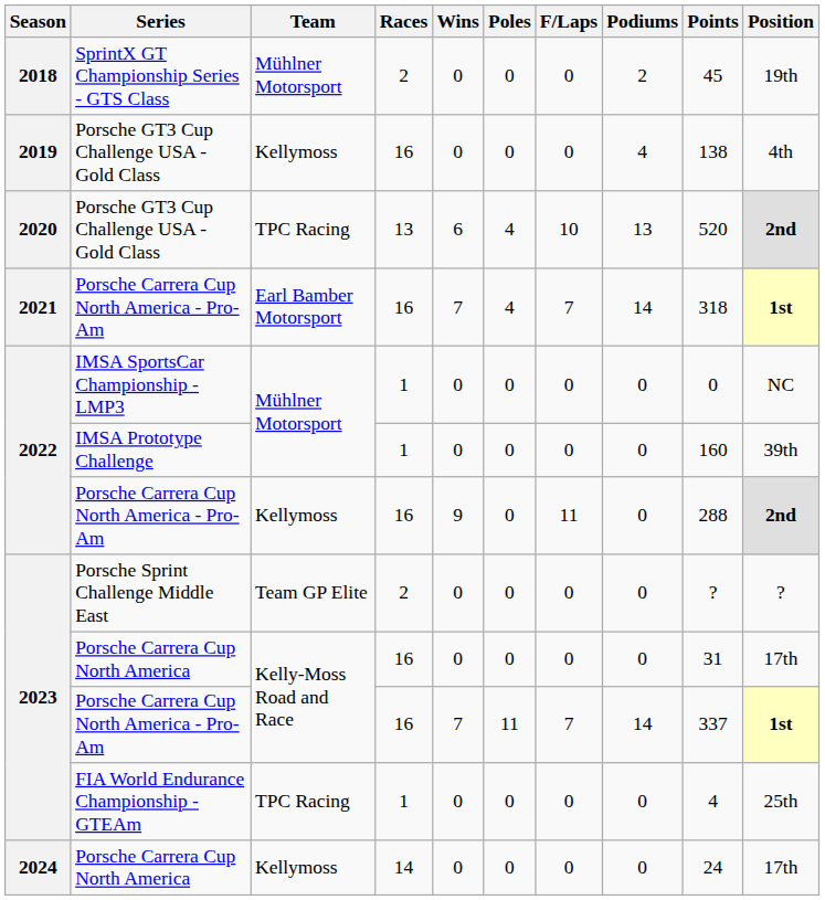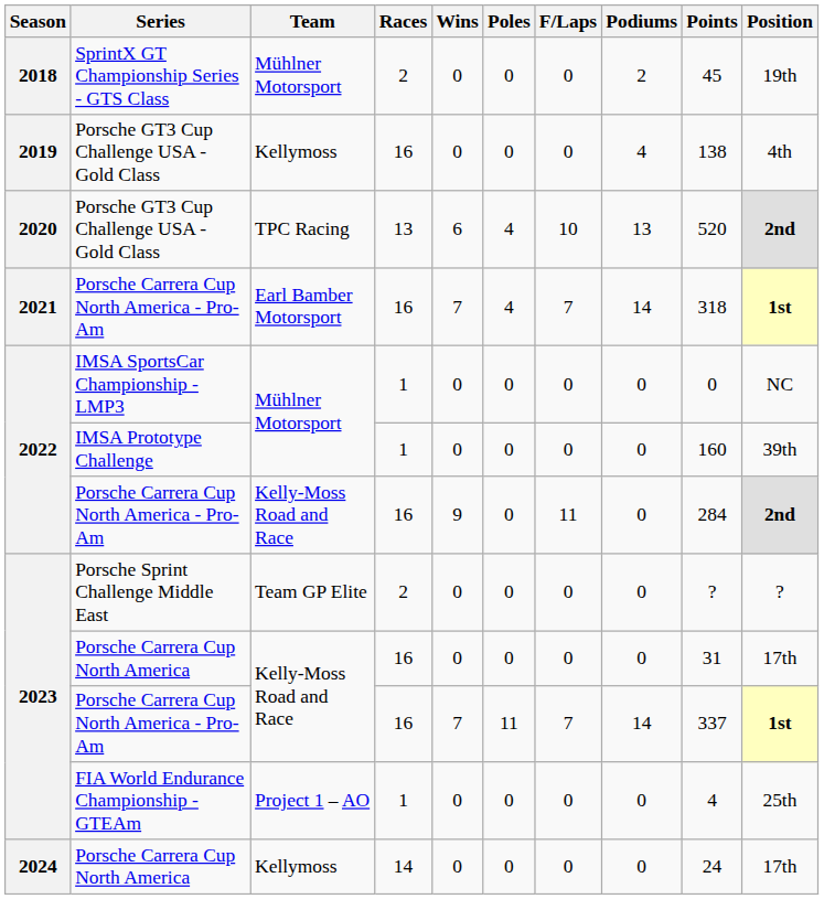 <table class="wikitable" style="font-size: 90%; text-align:center">
 <tr>
 <th>Season</th>
 <th>Series</th>
 <th>Team</th>
 <th>Races</th>
 <th>Wins</th>
 <th>Poles</th>
 <th>F/Laps</th>
 <th>Podiums</th>
 <th>Points</th>
 <th>Position</th>
 </tr>
 <tr>
 <th>2018</th>
 <td align=left><a href='#'>SprintX GT Championship Series - GTS Class</a></td>
 <td align=left><a href='#'>Mühlner Motorsport</a></td>
 <td>2</td>
 <td>0</td>
 <td>0</td>
 <td>0</td>
 <td>2</td>
 <td>45</td>
 <td>19th</td>
 </tr>
 <tr>
 <th>2019</th>
 <td align=left>Porsche GT3 Cup Challenge USA - Gold Class</td>
 <td align=left>Kellymoss</td>
 <td>16</td>
 <td>0</td>
 <td>0</td>
 <td>0</td>
 <td>4</td>
 <td>138</td>
 <td>4th</td>
 </tr>
 <tr>
 <th>2020</th>
 <td align=left>Porsche GT3 Cup Challenge USA - Gold Class</td>
 <td align=left>TPC Racing</td>
 <td>13</td>
 <td>6</td>
 <td>4</td>
 <td>10</td>
 <td>13</td>
 <td>520</td>
 <td style="background-color:#dfdfdf"><strong>2nd</strong></td>
 </tr>
 <tr>
 <th>2021</th>
 <td align=left><a href='#'>Porsche Carrera Cup North America - Pro-Am</a></td>
 <td align=left><a href='#'>Earl Bamber Motorsport</a></td>
 <td>16</td>
 <td>7</td>
 <td>4</td>
 <td>7</td>
 <td>14</td>
 <td>318</td>
 <td style="background-color:#ffffbf"><strong>1st</strong></td>
 </tr>
 <tr>
 <th rowspan=3>2022</th>
 <td align=left><a href='#'>IMSA SportsCar Championship - LMP3</a></td>
 <td rowspan=2 align=left><a href='#'>Mühlner Motorsport</a></td>
 <td>1</td>
 <td>0</td>
 <td>0</td>
 <td>0</td>
 <td>0</td>
 <td>0</td>
 <td>NC</td>
 </tr>
 <tr>
 <td align=left><a href='#'>IMSA Prototype Challenge</a></td>
 <td>1</td>
 <td>0</td>
 <td>0</td>
 <td>0</td>
 <td>0</td>
 <td>160</td>
 <td>39th</td>
 </tr>
 <tr>
 <td align=left><a href='#'>Porsche Carrera Cup North America - Pro-Am</a></td>
-<td align=left>Kellymoss</td>
+<td align=left><a href='#'>Kelly-Moss Road and Race</a></td>
 <td>16</td>
 <td>9</td>
 <td>0</td>
 <td>11</td>
 <td>0</td>
-<td>288</td>
+<td>284</td>
 <td style="background-color:#dfdfdf"><strong>2nd</strong></td>
 </tr>
 <tr>
 <th rowspan="4">2023</th>
 <td align=left>Porsche Sprint Challenge Middle East</td>
 <td align=left>Team GP Elite</td>
 <td>2</td>
 <td>0</td>
 <td>0</td>
 <td>0</td>
 <td>0</td>
 <td>?</td>
 <td>?</td>
 </tr>
 <tr>
 <td align=left><a href='#'>Porsche Carrera Cup North America</a></td>
 <td rowspan="2" align=left>Kelly-Moss Road and Race</td>
 <td>16</td>
 <td>0</td>
 <td>0</td>
 <td>0</td>
 <td>0</td>
 <td>31</td>
 <td>17th</td>
 </tr>
 <tr>
 <td align="left"><a href='#'>Porsche Carrera Cup North America - Pro-Am</a></td>
 <td>16</td>
 <td>7</td>
 <td>11</td>
 <td>7</td>
 <td>14</td>
 <td>337</td>
 <td style="background-color:#ffffbf"><strong>1st</strong></td>
 </tr>
 <tr>
 <td align=left><a href='#'>FIA World Endurance Championship - GTEAm</a></td>
-<td align=left>TPC Racing</td>
+<td align=left><a href='#'>Project 1</a> – <a href='#'>AO</a></td>
 <td>1</td>
 <td>0</td>
 <td>0</td>
 <td>0</td>
 <td>0</td>
 <td>4</td>
 <td>25th</td>
 </tr>
 <tr>
 <th>2024</th>
 <td align=left><a href='#'>Porsche Carrera Cup North America</a></td>
 <td align=left>Kellymoss</td>
 <td>14</td>
 <td>0</td>
 <td>0</td>
 <td>0</td>
 <td>0</td>
 <td>24</td>
 <td>17th</td>
 </tr>
 </table>
